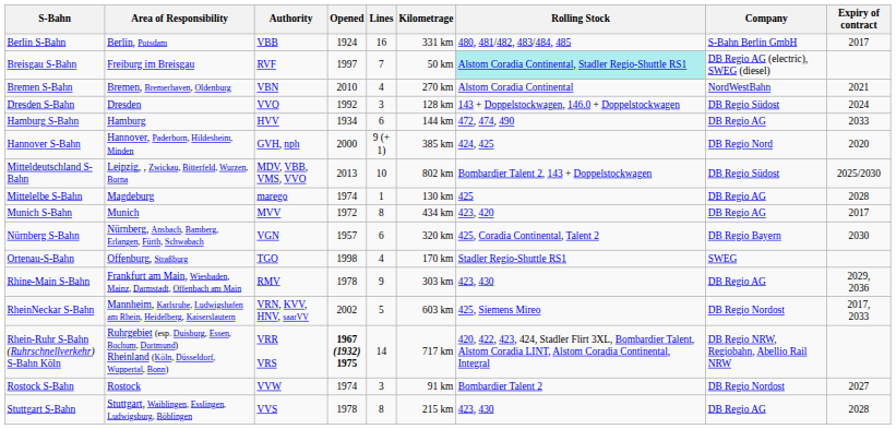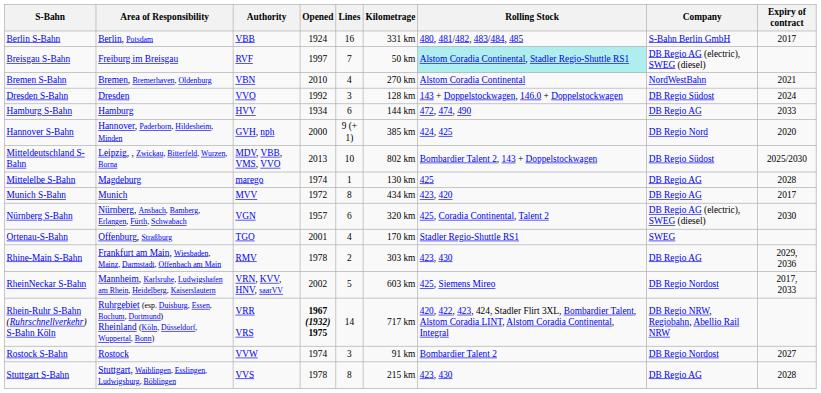 <table class="wikitable sortable" style="font-size:90%">
 <tr class="hintergrundfarbe5">
 <th>S-Bahn</th>
 <th>Area of Responsibility</th>
 <th>Authority</th>
 <th>Opened</th>
 <th>Lines</th>
 <th>Kilometrage</th>
 <th class="unsortable">Rolling Stock</th>
 <th>Company</th>
 <th>Expiry of contract</th>
 </tr>
 <tr>
 <td><a href='#'>Berlin S-Bahn</a></td>
 <td><a href='#'>Berlin</a>, <small><a href='#'>Potsdam</a></small></td>
 <td><a href='#'>VBB</a></td>
 <td style="text-align:center;">1924</td>
 <td style="text-align:center;">16</td>
 <td style="text-align:right;">331 km</td>
 <td><a href='#'>480</a>, <a href='#'>481</a>/<a href='#'>482</a>, <a href='#'>483</a>/<a href='#'>484</a>, <a href='#'>485</a></td>
 <td><a href='#'>S-Bahn Berlin GmbH</a></td>
 <td style="text-align:center;">2017</td>
 </tr>
 <tr>
 <td><a href='#'>Breisgau S-Bahn</a></td>
 <td><a href='#'>Freiburg im Breisgau</a></td>
 <td><a href='#'>RVF</a></td>
 <td style="text-align:center;">1997</td>
 <td style="text-align:center;">7</td>
 <td style="text-align:right;">50 km</td>
 <td style="background: paleturquoise;"><a href='#'>Alstom Coradia Continental</a>, <a href='#'>Stadler Regio-Shuttle RS1</a></td>
 <td><a href='#'>DB Regio AG</a> (electric), <a href='#'>SWEG</a> (diesel)</td>
 <td style="text-align:center;"></td>
 </tr>
 <tr>
 <td><a href='#'>Bremen S-Bahn</a></td>
 <td><a href='#'>Bremen</a>, <small><a href='#'>Bremerhaven</a>, <a href='#'>Oldenburg</a></small></td>
 <td><a href='#'>VBN</a></td>
 <td style="text-align:center;">2010</td>
 <td style="text-align:center;">4</td>
 <td style="text-align:right;">270 km</td>
 <td><a href='#'>Alstom Coradia Continental</a></td>
 <td><a href='#'>NordWestBahn</a></td>
 <td style="text-align:center;">2021</td>
 </tr>
 <tr>
 <td><a href='#'>Dresden S-Bahn</a></td>
 <td><a href='#'>Dresden</a></td>
 <td><a href='#'>VVO</a></td>
 <td style="text-align:center;">1992</td>
 <td style="text-align:center;">3</td>
 <td style="text-align:right;">128 km</td>
 <td><a href='#'>143</a> + <a href='#'>Doppelstockwagen</a>, <a href='#'>146.0</a> + <a href='#'>Doppelstockwagen</a></td>
 <td><a href='#'>DB Regio Südost</a></td>
 <td style="text-align:center;">2024</td>
 </tr>
 <tr>
 <td><a href='#'>Hamburg S-Bahn</a></td>
 <td><a href='#'>Hamburg</a></td>
 <td><a href='#'>HVV</a></td>
 <td style="text-align:center;">1934</td>
 <td style="text-align:center;">6</td>
 <td style="text-align:right;">144 km</td>
 <td><a href='#'>472</a>, <a href='#'>474</a>, <a href='#'>490</a></td>
 <td><a href='#'>DB Regio AG</a></td>
 <td style="text-align:center;">2033</td>
 </tr>
 <tr>
 <td><a href='#'>Hannover S-Bahn</a></td>
 <td><a href='#'>Hannover</a>, <small><a href='#'>Paderborn</a>, <a href='#'>Hildesheim</a>, <a href='#'>Minden</a></small></td>
 <td><a href='#'>GVH</a>, <a href='#'>nph</a></td>
 <td style="text-align:center;">2000</td>
 <td style="text-align:center;">9 (+ 1)</td>
 <td style="text-align:right;">385 km</td>
 <td><a href='#'>424</a>, <a href='#'>425</a></td>
 <td><a href='#'>DB Regio Nord</a></td>
 <td style="text-align:center;">2020</td>
 </tr>
 <tr>
 <td><a href='#'>Mitteldeutschland S-Bahn</a></td>
 <td><a href='#'>Leipzig</a>, , <small><a href='#'>Zwickau</a>, <a href='#'>Bitterfeld</a>, <a href='#'>Wurzen</a>, <a href='#'>Borna</a></small></td>
 <td><a href='#'>MDV</a>, <a href='#'>VBB</a>, <a href='#'>VMS</a>, <a href='#'>VVO</a></td>
 <td style="text-align:center;">2013</td>
 <td style="text-align:center;">10</td>
 <td style="text-align:right;">802 km</td>
 <td><a href='#'>Bombardier Talent 2</a>, <a href='#'>143</a> + <a href='#'>Doppelstockwagen</a></td>
 <td><a href='#'>DB Regio Südost</a></td>
 <td style="text-align:center;">2025/2030</td>
 </tr>
 <tr>
 <td><a href='#'>Mittelelbe S-Bahn</a></td>
 <td><a href='#'>Magdeburg</a></td>
 <td><a href='#'>marego</a></td>
 <td style="text-align:center;">1974</td>
 <td style="text-align:center;">1</td>
 <td style="text-align:right;">130 km</td>
 <td><a href='#'>425</a></td>
 <td><a href='#'>DB Regio AG</a></td>
 <td style="text-align:center;">2028</td>
 </tr>
 <tr>
 <td><a href='#'>Munich S-Bahn</a></td>
 <td><a href='#'>Munich</a></td>
 <td><a href='#'>MVV</a></td>
 <td style="text-align:center;">1972</td>
 <td style="text-align:center;">8</td>
 <td style="text-align:right;">434 km</td>
 <td><a href='#'>423</a>, <a href='#'>420</a></td>
 <td><a href='#'>DB Regio AG</a></td>
 <td style="text-align:center;">2017</td>
 </tr>
 <tr>
 <td><a href='#'>Nürnberg S-Bahn</a></td>
 <td><a href='#'>Nürnberg</a>, <small><a href='#'>Ansbach</a>, <a href='#'>Bamberg</a>, <a href='#'>Erlangen</a>, <a href='#'>Fürth</a>, <a href='#'>Schwabach</a></small></td>
 <td><a href='#'>VGN</a></td>
 <td style="text-align:center;">1957</td>
 <td style="text-align:center;">6</td>
 <td style="text-align:right;">320 km</td>
 <td><a href='#'>425</a>, <a href='#'>Coradia Continental</a>, <a href='#'>Talent 2</a></td>
-<td><a href='#'>DB Regio Bayern</a></td>
+<td><a href='#'>DB Regio AG</a> (electric), <a href='#'>SWEG</a> (diesel)</td>
 <td style="text-align:center;">2030</td>
 </tr>
 <tr>
 <td><a href='#'>Ortenau-S-Bahn</a></td>
 <td><a href='#'>Offenburg</a>, <small><a href='#'>Straßburg</a></small></td>
 <td><a href='#'>TGO</a></td>
-<td style="text-align:center;">1998</td>
+<td style="text-align:center;">2001</td>
 <td style="text-align:center;">4</td>
 <td style="text-align:right;">170 km</td>
 <td><a href='#'>Stadler Regio-Shuttle RS1</a></td>
 <td><a href='#'>SWEG</a></td>
 <td style="text-align:center;"></td>
 </tr>
 <tr>
 <td><a href='#'>Rhine-Main S-Bahn</a></td>
 <td><a href='#'>Frankfurt am Main</a>, <small><a href='#'>Wiesbaden</a>, <a href='#'>Mainz</a>, <a href='#'>Darmstadt</a>, <a href='#'>Offenbach am Main</a></small></td>
 <td><a href='#'>RMV</a></td>
 <td style="text-align:center;">1978</td>
-<td style="text-align:center;">9</td>
+<td style="text-align:center;">2</td>
 <td style="text-align:right;">303 km</td>
 <td><a href='#'>423</a>, <a href='#'>430</a></td>
 <td><a href='#'>DB Regio AG</a></td>
 <td style="text-align:center;">2029,<br> 2036</td>
 </tr>
 <tr>
 <td><a href='#'>RheinNeckar S-Bahn</a></td>
 <td><a href='#'>Mannheim</a>, <small><a href='#'>Karlsruhe</a>, <a href='#'>Ludwigshafen am Rhein</a>, <a href='#'>Heidelberg</a>, <a href='#'>Kaiserslautern</a></small></td>
 <td><a href='#'>VRN</a>, <a href='#'>KVV</a>, <a href='#'>HNV</a>, <small><a href='#'>saarVV</a></small></td>
 <td style="text-align:center;">2002</td>
 <td style="text-align:center;">5</td>
 <td style="text-align:right;">603 km</td>
 <td><a href='#'>425</a>, <a href='#'>Siemens Mireo</a></td>
 <td><a href='#'>DB Regio Nordost</a></td>
 <td style="text-align:center;">2017,<br> 2033</td>
 </tr>
 <tr>
 <td><a href='#'>Rhein-Ruhr S-Bahn</a><br><em>(<a href='#'>Ruhrschnellverkehr</a>)</em><br><a href='#'>S-Bahn Köln</a></td>
 <td><a href='#'>Ruhrgebiet</a> <small>(esp. <a href='#'>Duisburg</a>, <a href='#'>Essen</a>, <a href='#'>Bochum</a>, <a href='#'>Dortmund</a>)</small><br><a href='#'>Rheinland</a> <small>(<a href='#'>Köln</a>, <a href='#'>Düsseldorf</a>, <a href='#'>Wuppertal</a>, <a href='#'>Bonn</a>)</small></td>
 <td><a href='#'>VRR</a><br><br><a href='#'>VRS</a></td>
 <td style="text-align:center;"><strong>1967<br><em>(1932)</em><br>1975</strong></td>
 <td style="text-align:center;">14</td>
 <td style="text-align:right;">717 km</td>
 <td><a href='#'>420</a>, <a href='#'>422</a>, <a href='#'>423</a>, 424, Stadler Flirt 3XL, <a href='#'>Bombardier Talent</a>, <a href='#'>Alstom Coradia LINT</a>, <a href='#'>Alstom Coradia Continental</a>, <a href='#'>Integral</a></td>
 <td><a href='#'>DB Regio NRW</a>, <a href='#'>Regiobahn</a>, <a href='#'>Abellio Rail NRW</a></td>
 <td style="text-align:center;"></td>
 </tr>
 <tr>
 <td><a href='#'>Rostock S-Bahn</a></td>
 <td><a href='#'>Rostock</a></td>
 <td><a href='#'>VVW</a></td>
 <td style="text-align:center;">1974</td>
 <td style="text-align:center;">3</td>
 <td style="text-align:right;">91 km</td>
 <td><a href='#'>Bombardier Talent 2</a></td>
 <td><a href='#'>DB Regio Nordost</a></td>
 <td style="text-align:center;">2027</td>
 </tr>
 <tr>
 <td><a href='#'>Stuttgart S-Bahn</a></td>
 <td><a href='#'>Stuttgart</a>, <small><a href='#'>Waiblingen</a>, <a href='#'>Esslingen</a>, <a href='#'>Ludwigsburg</a>, <a href='#'>Böblingen</a></small></td>
 <td><a href='#'>VVS</a></td>
 <td style="text-align:center;">1978</td>
 <td style="text-align:center;">8</td>
 <td style="text-align:right;">215 km</td>
 <td><a href='#'>423</a>, <a href='#'>430</a></td>
 <td><a href='#'>DB Regio AG</a></td>
 <td style="text-align:center;">2028</td>
 </tr>
 </table>
